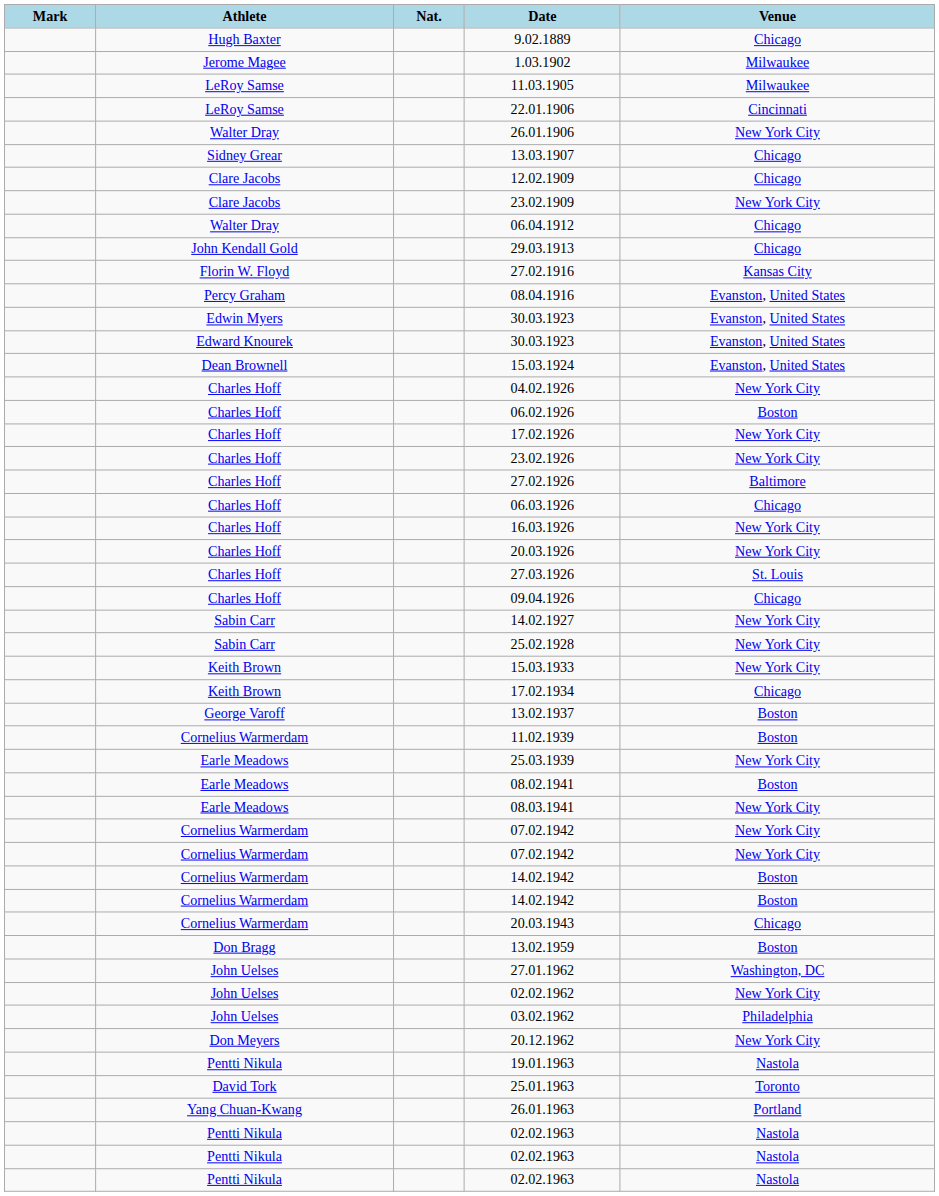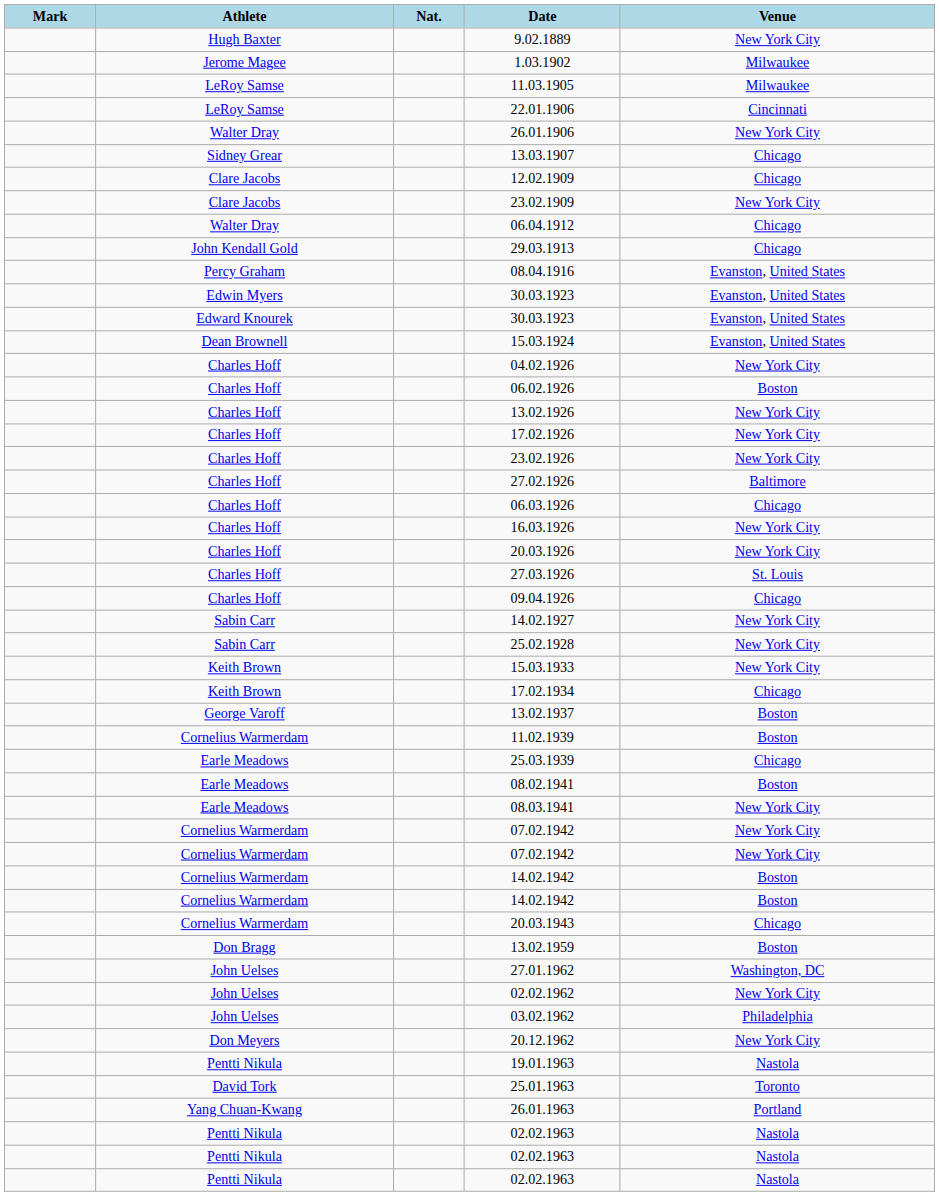 <table class="wikitable" style="text-align:center; font-size:90%; width:60%;">
 <tr>
 <th style="background:lightblue;">Mark</th>
 <th style="background:lightblue;">Athlete</th>
 <th style="background:lightblue;">Nat.</th>
 <th style="background:lightblue;">Date</th>
 <th style="background:lightblue;">Venue</th>
 </tr>
 <tr>
 <td></td>
 <td><a href='#'>Hugh Baxter</a></td>
 <td></td>
 <td>9.02.1889</td>
-<td><a href='#'>Chicago</a></td>
+<td><a href='#'>New York City</a></td>
 </tr>
 <tr>
 <td></td>
 <td><a href='#'>Jerome Magee</a></td>
 <td></td>
 <td>1.03.1902</td>
 <td><a href='#'>Milwaukee</a></td>
 </tr>
 <tr>
 <td></td>
 <td><a href='#'>LeRoy Samse</a></td>
 <td></td>
 <td>11.03.1905</td>
 <td><a href='#'>Milwaukee</a></td>
 </tr>
 <tr>
 <td></td>
 <td><a href='#'>LeRoy Samse</a></td>
 <td></td>
 <td>22.01.1906</td>
 <td><a href='#'>Cincinnati</a></td>
 </tr>
 <tr>
 <td></td>
 <td><a href='#'>Walter Dray</a></td>
 <td></td>
 <td>26.01.1906</td>
 <td><a href='#'>New York City</a></td>
 </tr>
 <tr>
 <td></td>
 <td><a href='#'>Sidney Grear</a></td>
 <td></td>
 <td>13.03.1907</td>
 <td><a href='#'>Chicago</a></td>
 </tr>
 <tr>
 <td></td>
 <td><a href='#'>Clare Jacobs</a></td>
 <td></td>
 <td>12.02.1909</td>
 <td><a href='#'>Chicago</a></td>
 </tr>
 <tr>
 <td></td>
 <td><a href='#'>Clare Jacobs</a></td>
 <td></td>
 <td>23.02.1909</td>
 <td><a href='#'>New York City</a></td>
 </tr>
 <tr>
 <td></td>
 <td><a href='#'>Walter Dray</a></td>
 <td></td>
 <td>06.04.1912</td>
 <td><a href='#'>Chicago</a></td>
 </tr>
 <tr>
 <td></td>
 <td><a href='#'>John Kendall Gold</a></td>
 <td></td>
 <td>29.03.1913</td>
 <td><a href='#'>Chicago</a></td>
 </tr>
 <tr>
 <td></td>
-<td><a href='#'>Florin W. Floyd</a></td>
-<td></td>
-<td>27.02.1916</td>
-<td><a href='#'>Kansas City</a></td>
-</tr>
-<tr>
-<td></td>
 <td><a href='#'>Percy Graham</a></td>
 <td></td>
 <td>08.04.1916</td>
 <td><a href='#'>Evanston</a>, <a href='#'>United States</a></td>
 </tr>
 <tr>
 <td></td>
 <td><a href='#'>Edwin Myers</a></td>
 <td></td>
 <td>30.03.1923</td>
 <td><a href='#'>Evanston</a>, <a href='#'>United States</a></td>
 </tr>
 <tr>
 <td></td>
 <td><a href='#'>Edward Knourek</a></td>
 <td></td>
 <td>30.03.1923</td>
 <td><a href='#'>Evanston</a>, <a href='#'>United States</a></td>
 </tr>
 <tr>
 <td></td>
 <td><a href='#'>Dean Brownell</a></td>
 <td></td>
 <td>15.03.1924</td>
 <td><a href='#'>Evanston</a>, <a href='#'>United States</a></td>
 </tr>
 <tr>
 <td></td>
 <td><a href='#'>Charles Hoff</a></td>
 <td></td>
 <td>04.02.1926</td>
 <td><a href='#'>New York City</a></td>
 </tr>
 <tr>
 <td></td>
 <td><a href='#'>Charles Hoff</a></td>
 <td></td>
 <td>06.02.1926</td>
 <td><a href='#'>Boston</a></td>
+</tr>
+<tr>
+<td></td>
+<td><a href='#'>Charles Hoff</a></td>
+<td></td>
+<td>13.02.1926</td>
+<td><a href='#'>New York City</a></td>
 </tr>
 <tr>
 <td></td>
 <td><a href='#'>Charles Hoff</a></td>
 <td></td>
 <td>17.02.1926</td>
 <td><a href='#'>New York City</a></td>
 </tr>
 <tr>
 <td></td>
 <td><a href='#'>Charles Hoff</a></td>
 <td></td>
 <td>23.02.1926</td>
 <td><a href='#'>New York City</a></td>
 </tr>
 <tr>
 <td></td>
 <td><a href='#'>Charles Hoff</a></td>
 <td></td>
 <td>27.02.1926</td>
 <td><a href='#'>Baltimore</a></td>
 </tr>
 <tr>
 <td></td>
 <td><a href='#'>Charles Hoff</a></td>
 <td></td>
 <td>06.03.1926</td>
 <td><a href='#'>Chicago</a></td>
 </tr>
 <tr>
 <td></td>
 <td><a href='#'>Charles Hoff</a></td>
 <td></td>
 <td>16.03.1926</td>
 <td><a href='#'>New York City</a></td>
 </tr>
 <tr>
 <td></td>
 <td><a href='#'>Charles Hoff</a></td>
 <td></td>
 <td>20.03.1926</td>
 <td><a href='#'>New York City</a></td>
 </tr>
 <tr>
 <td></td>
 <td><a href='#'>Charles Hoff</a></td>
 <td></td>
 <td>27.03.1926</td>
 <td><a href='#'>St. Louis</a></td>
 </tr>
 <tr>
 <td></td>
 <td><a href='#'>Charles Hoff</a></td>
 <td></td>
 <td>09.04.1926</td>
 <td><a href='#'>Chicago</a></td>
 </tr>
 <tr>
 <td></td>
 <td><a href='#'>Sabin Carr</a></td>
 <td></td>
 <td>14.02.1927</td>
 <td><a href='#'>New York City</a></td>
 </tr>
 <tr>
 <td></td>
 <td><a href='#'>Sabin Carr</a></td>
 <td></td>
 <td>25.02.1928</td>
 <td><a href='#'>New York City</a></td>
 </tr>
 <tr>
 <td></td>
 <td><a href='#'>Keith Brown</a></td>
 <td></td>
 <td>15.03.1933</td>
 <td><a href='#'>New York City</a></td>
 </tr>
 <tr>
 <td></td>
 <td><a href='#'>Keith Brown</a></td>
 <td></td>
 <td>17.02.1934</td>
 <td><a href='#'>Chicago</a></td>
 </tr>
 <tr>
 <td></td>
 <td><a href='#'>George Varoff</a></td>
 <td></td>
 <td>13.02.1937</td>
 <td><a href='#'>Boston</a></td>
 </tr>
 <tr>
 <td></td>
 <td><a href='#'>Cornelius Warmerdam</a></td>
 <td></td>
 <td>11.02.1939</td>
 <td><a href='#'>Boston</a></td>
 </tr>
 <tr>
 <td></td>
 <td><a href='#'>Earle Meadows</a></td>
 <td></td>
 <td>25.03.1939</td>
-<td><a href='#'>New York City</a></td>
+<td><a href='#'>Chicago</a></td>
 </tr>
 <tr>
 <td></td>
 <td><a href='#'>Earle Meadows</a></td>
 <td></td>
 <td>08.02.1941</td>
 <td><a href='#'>Boston</a></td>
 </tr>
 <tr>
 <td></td>
 <td><a href='#'>Earle Meadows</a></td>
 <td></td>
 <td>08.03.1941</td>
 <td><a href='#'>New York City</a></td>
 </tr>
 <tr>
 <td></td>
 <td><a href='#'>Cornelius Warmerdam</a></td>
 <td></td>
 <td>07.02.1942</td>
 <td><a href='#'>New York City</a></td>
 </tr>
 <tr>
 <td></td>
 <td><a href='#'>Cornelius Warmerdam</a></td>
 <td></td>
 <td>07.02.1942</td>
 <td><a href='#'>New York City</a></td>
 </tr>
 <tr>
 <td></td>
 <td><a href='#'>Cornelius Warmerdam</a></td>
 <td></td>
 <td>14.02.1942</td>
 <td><a href='#'>Boston</a></td>
 </tr>
 <tr>
 <td></td>
 <td><a href='#'>Cornelius Warmerdam</a></td>
 <td></td>
 <td>14.02.1942</td>
 <td><a href='#'>Boston</a></td>
 </tr>
 <tr>
 <td></td>
 <td><a href='#'>Cornelius Warmerdam</a></td>
 <td></td>
 <td>20.03.1943</td>
 <td><a href='#'>Chicago</a></td>
 </tr>
 <tr>
 <td></td>
 <td><a href='#'>Don Bragg</a></td>
 <td></td>
 <td>13.02.1959</td>
 <td><a href='#'>Boston</a></td>
 </tr>
 <tr>
 <td></td>
 <td><a href='#'>John Uelses</a></td>
 <td></td>
 <td>27.01.1962</td>
 <td><a href='#'>Washington, DC</a></td>
 </tr>
 <tr>
 <td></td>
 <td><a href='#'>John Uelses</a></td>
 <td></td>
 <td>02.02.1962</td>
 <td><a href='#'>New York City</a></td>
 </tr>
 <tr>
 <td></td>
 <td><a href='#'>John Uelses</a></td>
 <td></td>
 <td>03.02.1962</td>
 <td><a href='#'>Philadelphia</a></td>
 </tr>
 <tr>
 <td></td>
 <td><a href='#'>Don Meyers</a></td>
 <td></td>
 <td>20.12.1962</td>
 <td><a href='#'>New York City</a></td>
 </tr>
 <tr>
 <td></td>
 <td><a href='#'>Pentti Nikula</a></td>
 <td></td>
 <td>19.01.1963</td>
 <td><a href='#'>Nastola</a></td>
 </tr>
 <tr>
 <td></td>
 <td><a href='#'>David Tork</a></td>
 <td></td>
 <td>25.01.1963</td>
 <td><a href='#'>Toronto</a></td>
 </tr>
 <tr>
 <td></td>
 <td><a href='#'>Yang Chuan-Kwang</a></td>
 <td></td>
 <td>26.01.1963</td>
 <td><a href='#'>Portland</a></td>
 </tr>
 <tr>
 <td></td>
 <td><a href='#'>Pentti Nikula</a></td>
 <td></td>
 <td>02.02.1963</td>
 <td><a href='#'>Nastola</a></td>
 </tr>
 <tr>
 <td></td>
 <td><a href='#'>Pentti Nikula</a></td>
 <td></td>
 <td>02.02.1963</td>
 <td><a href='#'>Nastola</a></td>
 </tr>
 <tr>
 <td></td>
 <td><a href='#'>Pentti Nikula</a></td>
 <td></td>
 <td>02.02.1963</td>
 <td><a href='#'>Nastola</a></td>
 </tr>
 </table>
